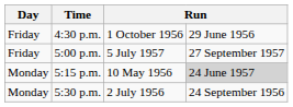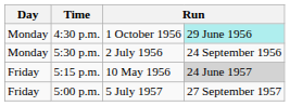 <table class="wikitable">
 <tr>
 <th>Day</th>
 <th>Time</th>
 <th colspan="2">Run</th>
 </tr>
 <tr>
-<td>Friday</td>
+<td>Monday</td>
 <td>4:30 p.m.</td>
 <td>1 October 1956</td>
-<td>29 June 1956</td>
+<td style="background: paleturquoise;">29 June 1956</td>
+</tr>
+<tr>
+<td>Monday</td>
+<td>5:30 p.m.</td>
+<td>2 July 1956</td>
+<td>24 September 1956</td>
+</tr>
+<tr>
+<td>Friday</td>
+<td>5:15 p.m.</td>
+<td>10 May 1956</td>
+<td style="background: lightgrey;">24 June 1957</td>
 </tr>
 <tr>
 <td>Friday</td>
 <td>5:00 p.m.</td>
 <td>5 July 1957</td>
 <td>27 September 1957</td>
 </tr>
-<tr>
-<td>Monday</td>
-<td>5:15 p.m.</td>
-<td>10 May 1956</td>
-<td style="background: lightgrey;">24 June 1957</td>
-</tr>
-<tr>
-<td>Monday</td>
-<td>5:30 p.m.</td>
-<td>2 July 1956</td>
-<td>24 September 1956</td>
-</tr>
 </table>
